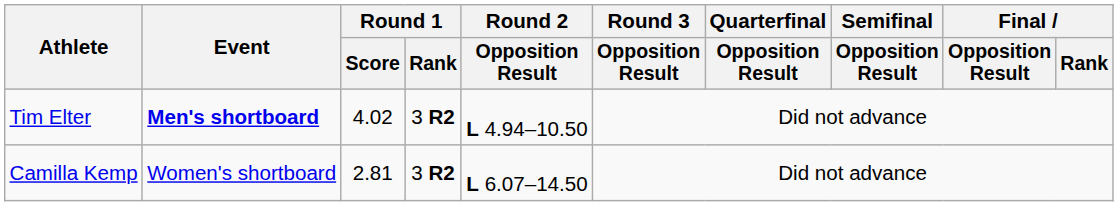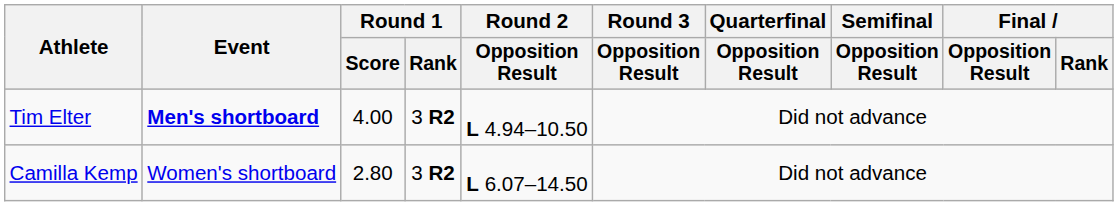 <table class=wikitable style="font-size:90%">
 <tr>
 <th rowspan=2>Athlete</th>
 <th rowspan=2>Event</th>
 <th colspan=2>Round 1</th>
 <th>Round 2</th>
 <th>Round 3</th>
 <th>Quarterfinal</th>
 <th>Semifinal</th>
 <th colspan=2>Final / </th>
 </tr>
 <tr style=font-size:95%>
 <th>Score</th>
 <th>Rank</th>
 <th>Opposition<br>Result</th>
 <th>Opposition<br>Result</th>
 <th>Opposition<br>Result</th>
 <th>Opposition<br>Result</th>
 <th>Opposition<br>Result</th>
 <th>Rank</th>
 </tr>
 <tr align=center>
 <td align=left><a href='#'>Tim Elter</a></td>
 <td align=left><strong><a href='#'>Men's shortboard</a></strong></td>
-<td>4.02</td>
+<td>4.00</td>
 <td>3 <strong>R2</strong></td>
 <td><br><strong>L</strong> 4.94–10.50</td>
 <td colspan="5">Did not advance</td>
 </tr>
 <tr align=center>
 <td align=left><a href='#'>Camilla Kemp</a></td>
 <td align=left><a href='#'>Women's shortboard</a></td>
-<td>2.81</td>
+<td>2.80</td>
 <td>3 <strong>R2</strong></td>
 <td><br><strong>L</strong> 6.07–14.50</td>
 <td colspan="5">Did not advance</td>
 </tr>
 </table>
